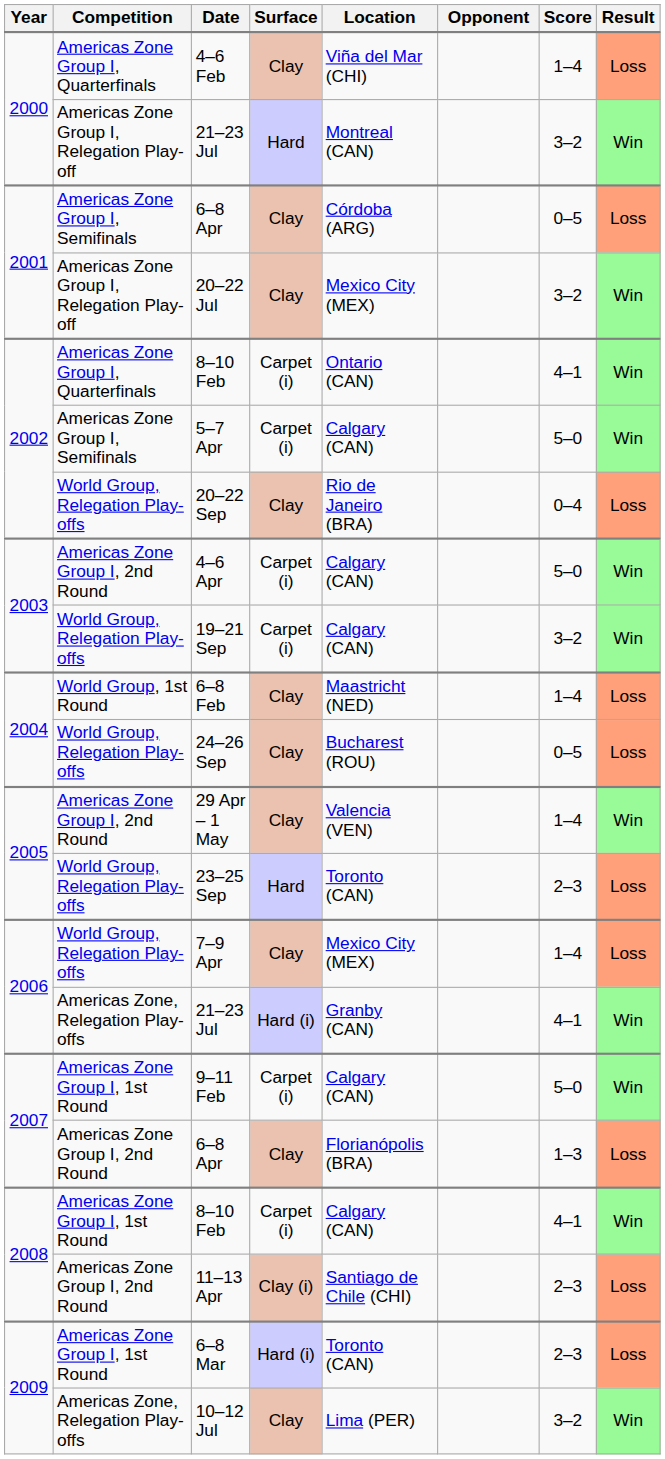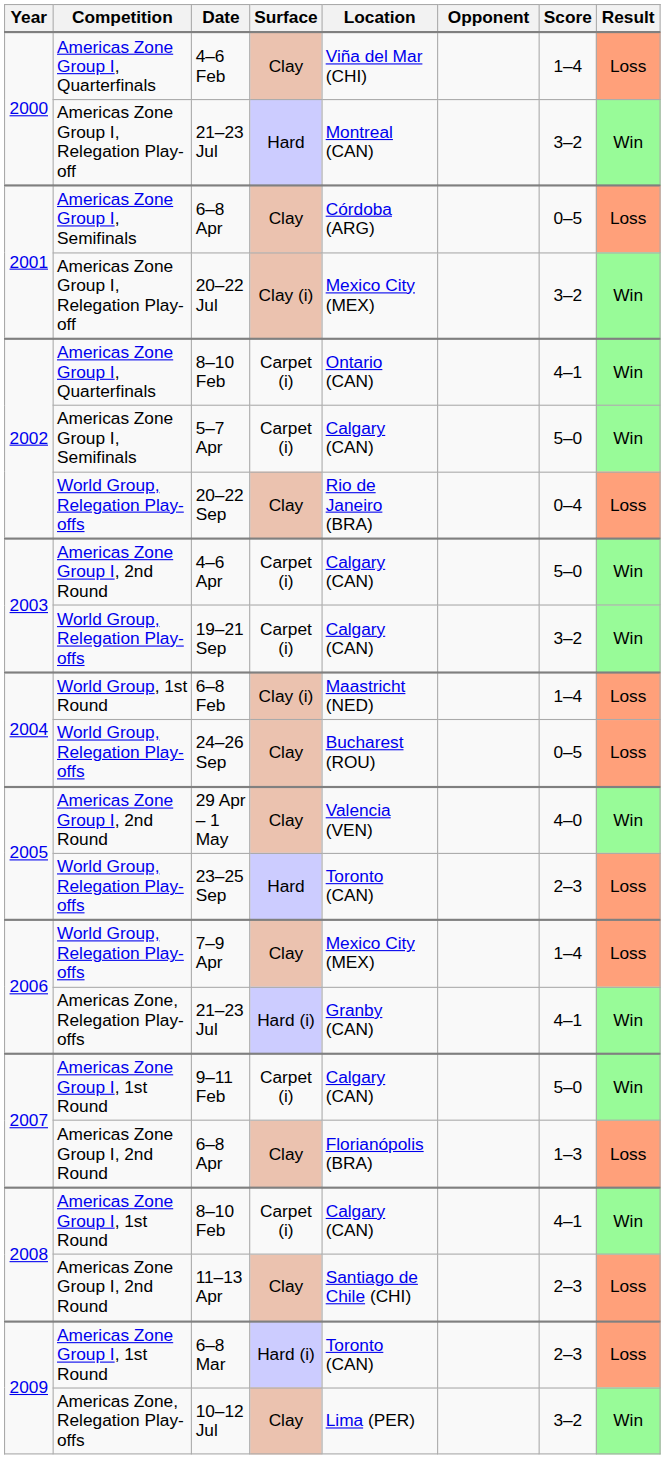 <table class="wikitable collapsible collapsed">
 <tr>
 <th style="width:50px;">Year</th>
 <th style="width:300px;">Competition</th>
 <th style="width:125px;">Date</th>
 <th style="width:60px;">Surface</th>
 <th style="width:160px;">Location</th>
 <th style="width:160px;">Opponent</th>
 <th style="width:50px;">Score</th>
 <th style="width:70px;">Result</th>
 </tr>
 <tr style="border-top:2px solid gray;">
 <td style="text-align:center;" rowspan=2><a href='#'>2000</a></td>
 <td><a href='#'>Americas Zone Group I</a>, Quarterfinals</td>
 <td>4–6 Feb</td>
 <td style="background:#ebc2af; text-align:center;">Clay</td>
 <td><a href='#'>Viña del Mar</a> (CHI)</td>
 <td></td>
 <td style="text-align:center;">1–4</td>
 <td style="background:#ffa07a; text-align:center;">Loss</td>
 </tr>
 <tr>
 <td>Americas Zone Group I, Relegation Play-off</td>
 <td>21–23 Jul</td>
 <td style="background:#ccccff; text-align:center;">Hard</td>
 <td><a href='#'>Montreal</a> (CAN)</td>
 <td></td>
 <td style="text-align:center;">3–2</td>
 <td style="background:#98fb98; text-align:center;">Win</td>
 </tr>
 <tr style="border-top:2px solid gray;">
 <td style="text-align:center;" rowspan=2><a href='#'>2001</a></td>
 <td><a href='#'>Americas Zone Group I</a>, Semifinals</td>
 <td>6–8 Apr</td>
 <td style="background:#ebc2af; text-align:center;">Clay</td>
 <td><a href='#'>Córdoba</a> (ARG)</td>
 <td></td>
 <td style="text-align:center;">0–5</td>
 <td style="background:#ffa07a; text-align:center;">Loss</td>
 </tr>
 <tr>
 <td>Americas Zone Group I, Relegation Play-off</td>
 <td>20–22 Jul</td>
-<td style="background:#ebc2af; text-align:center;">Clay</td>
+<td style="background:#ebc2af; text-align:center;">Clay (i)</td>
 <td><a href='#'>Mexico City</a> (MEX)</td>
 <td></td>
 <td style="text-align:center;">3–2</td>
 <td style="background:#98fb98; text-align:center;">Win</td>
 </tr>
 <tr style="border-top:2px solid gray;">
 <td style="text-align:center;" rowspan=3><a href='#'>2002</a></td>
 <td><a href='#'>Americas Zone Group I</a>, Quarterfinals</td>
 <td>8–10 Feb</td>
 <td style="text-align:center;">Carpet (i)</td>
 <td><a href='#'>Ontario</a> (CAN)</td>
 <td></td>
 <td style="text-align:center;">4–1</td>
 <td style="background:#98fb98; text-align:center;">Win</td>
 </tr>
 <tr>
 <td>Americas Zone Group I, Semifinals</td>
 <td>5–7 Apr</td>
 <td style="text-align:center;">Carpet (i)</td>
 <td><a href='#'>Calgary</a> (CAN)</td>
 <td></td>
 <td style="text-align:center;">5–0</td>
 <td style="background:#98fb98; text-align:center;">Win</td>
 </tr>
 <tr>
 <td><a href='#'>World Group, Relegation Play-offs</a></td>
 <td>20–22 Sep</td>
 <td style="background:#ebc2af; text-align:center;">Clay</td>
 <td><a href='#'>Rio de Janeiro</a> (BRA)</td>
 <td></td>
 <td style="text-align:center;">0–4</td>
 <td style="background:#ffa07a; text-align:center;">Loss</td>
 </tr>
 <tr style="border-top:2px solid gray;">
 <td style="text-align:center;" rowspan=2><a href='#'>2003</a></td>
 <td><a href='#'>Americas Zone Group I</a>, 2nd Round</td>
 <td>4–6 Apr</td>
 <td style="text-align:center;">Carpet (i)</td>
 <td><a href='#'>Calgary</a> (CAN)</td>
 <td></td>
 <td style="text-align:center;">5–0</td>
 <td style="background:#98fb98; text-align:center;">Win</td>
 </tr>
 <tr>
 <td><a href='#'>World Group, Relegation Play-offs</a></td>
 <td>19–21 Sep</td>
 <td style="text-align:center;">Carpet (i)</td>
 <td><a href='#'>Calgary</a> (CAN)</td>
 <td></td>
 <td style="text-align:center;">3–2</td>
 <td style="background:#98fb98; text-align:center;">Win</td>
 </tr>
 <tr style="border-top:2px solid gray;">
 <td style="text-align:center;" rowspan=2><a href='#'>2004</a></td>
 <td><a href='#'>World Group</a>, 1st Round</td>
 <td>6–8 Feb</td>
-<td style="background:#ebc2af; text-align:center;">Clay</td>
+<td style="background:#ebc2af; text-align:center;">Clay (i)</td>
 <td><a href='#'>Maastricht</a> (NED)</td>
 <td></td>
 <td style="text-align:center;">1–4</td>
 <td style="background:#ffa07a; text-align:center;">Loss</td>
 </tr>
 <tr>
 <td><a href='#'>World Group, Relegation Play-offs</a></td>
 <td>24–26 Sep</td>
 <td style="background:#ebc2af; text-align:center;">Clay</td>
 <td><a href='#'>Bucharest</a> (ROU)</td>
 <td></td>
 <td style="text-align:center;">0–5</td>
 <td style="background:#ffa07a; text-align:center;">Loss</td>
 </tr>
 <tr style="border-top:2px solid gray;">
 <td style="text-align:center;" rowspan=2><a href='#'>2005</a></td>
 <td><a href='#'>Americas Zone Group I</a>, 2nd Round</td>
 <td>29 Apr – 1 May</td>
 <td style="background:#ebc2af; text-align:center;">Clay</td>
 <td><a href='#'>Valencia</a> (VEN)</td>
 <td></td>
-<td style="text-align:center;">1–4</td>
+<td style="text-align:center;">4–0</td>
 <td style="background:#98fb98; text-align:center;">Win</td>
 </tr>
 <tr>
 <td><a href='#'>World Group, Relegation Play-offs</a></td>
 <td>23–25 Sep</td>
 <td style="background:#ccccff; text-align:center;">Hard</td>
 <td><a href='#'>Toronto</a> (CAN)</td>
 <td></td>
 <td style="text-align:center;">2–3</td>
 <td style="background:#ffa07a; text-align:center;">Loss</td>
 </tr>
 <tr style="border-top:2px solid gray;">
 <td style="text-align:center;" rowspan=2><a href='#'>2006</a></td>
 <td><a href='#'>World Group, Relegation Play-offs</a></td>
 <td>7–9 Apr</td>
 <td style="background:#ebc2af; text-align:center;">Clay</td>
 <td><a href='#'>Mexico City</a> (MEX)</td>
 <td></td>
 <td style="text-align:center;">1–4</td>
 <td style="background:#ffa07a; text-align:center;">Loss</td>
 </tr>
 <tr>
 <td>Americas Zone, Relegation Play-offs</td>
 <td>21–23 Jul</td>
 <td style="background:#ccccff; text-align:center;">Hard (i)</td>
 <td><a href='#'>Granby</a> (CAN)</td>
 <td></td>
 <td style="text-align:center;">4–1</td>
 <td style="background:#98fb98; text-align:center;">Win</td>
 </tr>
 <tr style="border-top:2px solid gray;">
 <td style="text-align:center;" rowspan=2><a href='#'>2007</a></td>
 <td><a href='#'>Americas Zone Group I</a>, 1st Round</td>
 <td>9–11 Feb</td>
 <td style="text-align:center;">Carpet (i)</td>
 <td><a href='#'>Calgary</a> (CAN)</td>
 <td></td>
 <td style="text-align:center;">5–0</td>
 <td style="background:#98fb98; text-align:center;">Win</td>
 </tr>
 <tr>
 <td>Americas Zone Group I, 2nd Round</td>
 <td>6–8 Apr</td>
 <td style="background:#ebc2af; text-align:center;">Clay</td>
 <td><a href='#'>Florianópolis</a> (BRA)</td>
 <td></td>
 <td style="text-align:center;">1–3</td>
 <td style="background:#ffa07a; text-align:center;">Loss</td>
 </tr>
 <tr style="border-top:2px solid gray;">
 <td style="text-align:center;" rowspan=2><a href='#'>2008</a></td>
 <td><a href='#'>Americas Zone Group I</a>, 1st Round</td>
 <td>8–10 Feb</td>
 <td style="text-align:center;">Carpet (i)</td>
 <td><a href='#'>Calgary</a> (CAN)</td>
 <td></td>
 <td style="text-align:center;">4–1</td>
 <td style="background:#98fb98; text-align:center;">Win</td>
 </tr>
 <tr>
 <td>Americas Zone Group I, 2nd Round</td>
 <td>11–13 Apr</td>
-<td style="background:#ebc2af; text-align:center;">Clay (i)</td>
+<td style="background:#ebc2af; text-align:center;">Clay</td>
 <td><a href='#'>Santiago de Chile</a> (CHI)</td>
 <td></td>
 <td style="text-align:center;">2–3</td>
 <td style="background:#ffa07a; text-align:center;">Loss</td>
 </tr>
 <tr style="border-top:2px solid gray;">
 <td style="text-align:center;" rowspan=2><a href='#'>2009</a></td>
 <td><a href='#'>Americas Zone Group I</a>, 1st Round</td>
 <td>6–8 Mar</td>
 <td style="background:#ccccff; text-align:center;">Hard (i)</td>
 <td><a href='#'>Toronto</a> (CAN)</td>
 <td></td>
 <td style="text-align:center;">2–3</td>
 <td style="background:#ffa07a; text-align:center;">Loss</td>
 </tr>
 <tr>
 <td>Americas Zone, Relegation Play-offs</td>
 <td>10–12 Jul</td>
 <td style="background:#ebc2af; text-align:center;">Clay</td>
 <td><a href='#'>Lima</a> (PER)</td>
 <td></td>
 <td style="text-align:center;">3–2</td>
 <td style="background:#98fb98; text-align:center;">Win</td>
 </tr>
 </table>
